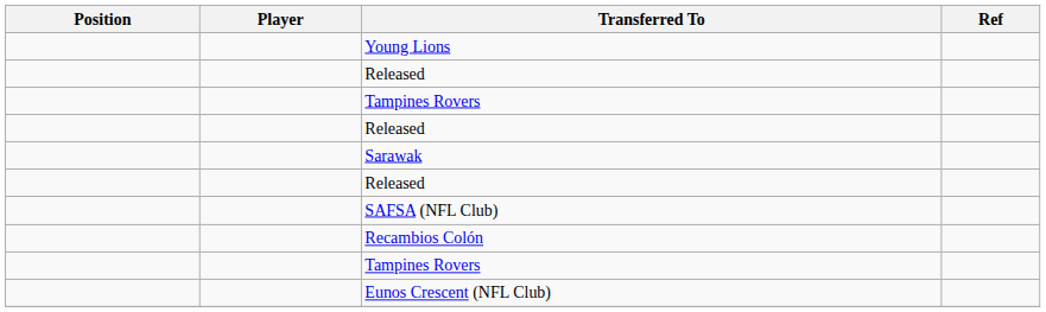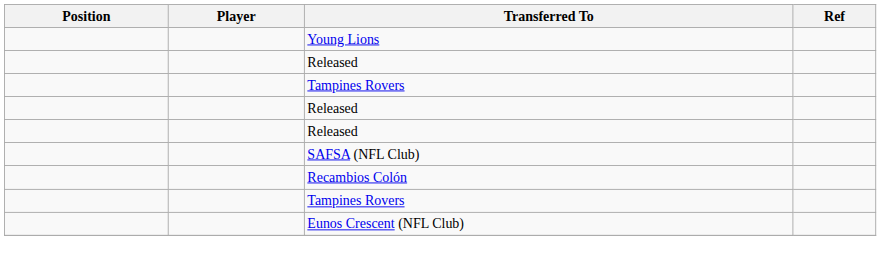 <table class="wikitable sortable" style="width:75%; text-align:center; font-size:95%; text-align:left;">
 <tr>
 <th>Position</th>
 <th>Player</th>
 <th>Transferred To</th>
 <th>Ref</th>
 </tr>
 <tr>
 <td></td>
 <td></td>
 <td> <a href='#'>Young Lions</a></td>
 <td></td>
 </tr>
 <tr>
 <td></td>
 <td></td>
 <td>Released</td>
 <td></td>
 </tr>
 <tr>
 <td></td>
 <td></td>
 <td> <a href='#'>Tampines Rovers</a></td>
 <td></td>
 </tr>
 <tr>
 <td></td>
 <td></td>
 <td>Released</td>
-<td></td>
-</tr>
-<tr>
-<td></td>
-<td></td>
-<td> <a href='#'>Sarawak</a></td>
 <td></td>
 </tr>
 <tr>
 <td></td>
 <td></td>
 <td>Released</td>
 <td></td>
 </tr>
 <tr>
 <td></td>
 <td></td>
 <td> <a href='#'>SAFSA</a> (NFL Club)</td>
 <td></td>
 </tr>
 <tr>
 <td></td>
 <td></td>
 <td> <a href='#'>Recambios Colón</a></td>
 <td></td>
 </tr>
 <tr>
 <td></td>
 <td></td>
 <td> <a href='#'>Tampines Rovers</a></td>
 <td></td>
 </tr>
 <tr>
 <td></td>
 <td></td>
 <td> <a href='#'>Eunos Crescent</a> (NFL Club)</td>
 <td></td>
 </tr>
 <tr>
 </tr>
 </table>
